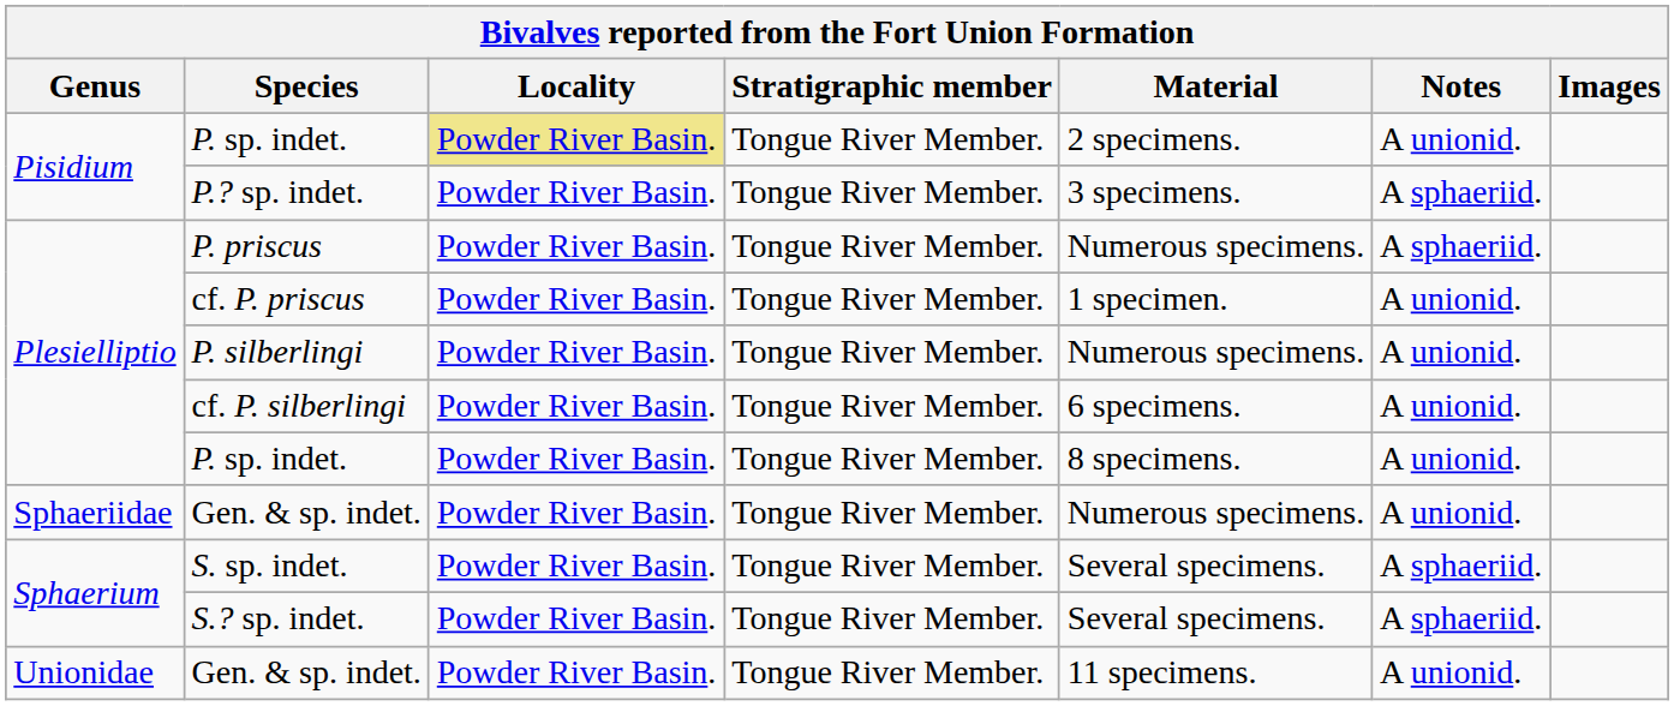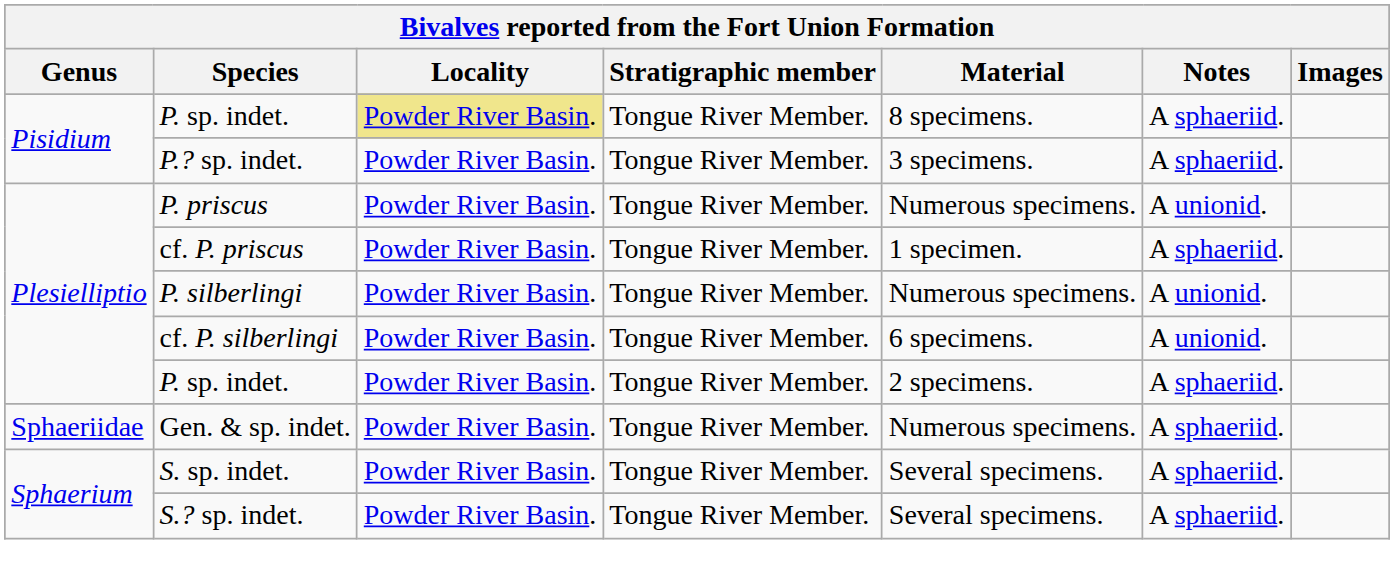 <table class="wikitable" align="center">
 <tr>
 <th colspan="7" align="center"><strong><a href='#'>Bivalves</a> reported from the Fort Union Formation</strong></th>
 </tr>
 <tr>
 <th>Genus</th>
 <th>Species</th>
 <th>Locality</th>
 <th><strong>Stratigraphic member</strong></th>
 <th><strong>Material</strong></th>
 <th>Notes</th>
 <th>Images</th>
 </tr>
 <tr>
 <td rowspan=2><em><a href='#'>Pisidium</a></em></td>
 <td><em>P.</em> sp. indet.</td>
 <td style="background: khaki;"><a href='#'>Powder River Basin</a>.</td>
 <td>Tongue River Member.</td>
-<td>2 specimens.</td>
-<td>A <a href='#'>unionid</a>.</td>
+<td>8 specimens.</td>
+<td>A <a href='#'>sphaeriid</a>.</td>
 <td></td>
 </tr>
 <tr>
 <td><em>P.?</em> sp. indet.</td>
 <td><a href='#'>Powder River Basin</a>.</td>
 <td>Tongue River Member.</td>
 <td>3 specimens.</td>
 <td>A <a href='#'>sphaeriid</a>.</td>
 <td></td>
 </tr>
 <tr>
 <td rowspan="5"><em><a href='#'>Plesielliptio</a></em></td>
 <td><em>P. priscus</em></td>
 <td><a href='#'>Powder River Basin</a>.</td>
 <td>Tongue River Member.</td>
 <td>Numerous specimens.</td>
-<td>A <a href='#'>sphaeriid</a>.</td>
+<td>A <a href='#'>unionid</a>.</td>
 <td></td>
 </tr>
 <tr>
 <td>cf. <em>P. priscus</em></td>
 <td><a href='#'>Powder River Basin</a>.</td>
 <td>Tongue River Member.</td>
 <td>1 specimen.</td>
-<td>A <a href='#'>unionid</a>.</td>
+<td>A <a href='#'>sphaeriid</a>.</td>
 <td></td>
 </tr>
 <tr>
 <td><em>P. silberlingi</em></td>
 <td><a href='#'>Powder River Basin</a>.</td>
 <td>Tongue River Member.</td>
 <td>Numerous specimens.</td>
 <td>A <a href='#'>unionid</a>.</td>
 <td></td>
 </tr>
 <tr>
 <td>cf. <em>P. silberlingi</em></td>
 <td><a href='#'>Powder River Basin</a>.</td>
 <td>Tongue River Member.</td>
 <td>6 specimens.</td>
 <td>A <a href='#'>unionid</a>.</td>
 <td></td>
 </tr>
 <tr>
 <td><em>P.</em> sp. indet.</td>
 <td><a href='#'>Powder River Basin</a>.</td>
 <td>Tongue River Member.</td>
-<td>8 specimens.</td>
-<td>A <a href='#'>unionid</a>.</td>
+<td>2 specimens.</td>
+<td>A <a href='#'>sphaeriid</a>.</td>
 <td></td>
 </tr>
 <tr>
 <td><a href='#'>Sphaeriidae</a></td>
 <td>Gen. & sp. indet.</td>
 <td><a href='#'>Powder River Basin</a>.</td>
 <td>Tongue River Member.</td>
 <td>Numerous specimens.</td>
-<td>A <a href='#'>unionid</a>.</td>
+<td>A <a href='#'>sphaeriid</a>.</td>
 <td></td>
 </tr>
 <tr>
 <td rowspan="2"><em><a href='#'>Sphaerium</a></em></td>
 <td><em>S.</em> sp. indet.</td>
 <td><a href='#'>Powder River Basin</a>.</td>
 <td>Tongue River Member.</td>
 <td>Several specimens.</td>
 <td>A <a href='#'>sphaeriid</a>.</td>
 <td></td>
 </tr>
 <tr>
 <td><em>S.?</em> sp. indet.</td>
 <td><a href='#'>Powder River Basin</a>.</td>
 <td>Tongue River Member.</td>
 <td>Several specimens.</td>
 <td>A <a href='#'>sphaeriid</a>.</td>
 <td></td>
 </tr>
-<tr>
-<td><a href='#'>Unionidae</a></td>
-<td>Gen. & sp. indet.</td>
-<td><a href='#'>Powder River Basin</a>.</td>
-<td>Tongue River Member.</td>
-<td>11 specimens.</td>
-<td>A <a href='#'>unionid</a>.</td>
-<td></td>
-</tr>
 </table>
